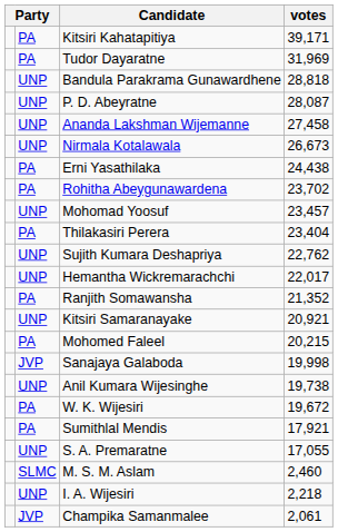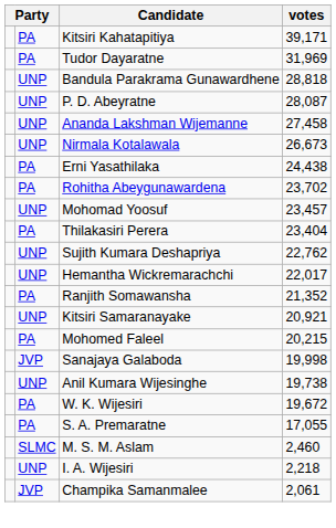 <table class="wikitable sortable mw-collapsible">
 <tr>
 <th colspan="2">Party</th>
 <th>Candidate</th>
 <th>votes</th>
 </tr>
 <tr>
 <td bgcolor=> </td>
 <td align=left><a href='#'>PA</a></td>
 <td>Kitsiri Kahatapitiya</td>
 <td>39,171</td>
 </tr>
 <tr>
 <td bgcolor=> </td>
 <td align=left><a href='#'>PA</a></td>
 <td>Tudor Dayaratne</td>
 <td>31,969</td>
 </tr>
 <tr>
 <td bgcolor=> </td>
 <td align=left><a href='#'>UNP</a></td>
 <td>Bandula Parakrama Gunawardhene</td>
 <td>28,818</td>
 </tr>
 <tr>
 <td bgcolor=> </td>
 <td align=left><a href='#'>UNP</a></td>
 <td>P. D. Abeyratne</td>
 <td>28,087</td>
 </tr>
 <tr>
 <td bgcolor=> </td>
 <td align=left><a href='#'>UNP</a></td>
 <td><a href='#'>Ananda Lakshman Wijemanne</a></td>
 <td>27,458</td>
 </tr>
 <tr>
 <td bgcolor=> </td>
 <td align=left><a href='#'>UNP</a></td>
 <td><a href='#'>Nirmala Kotalawala</a></td>
 <td>26,673</td>
 </tr>
 <tr>
 <td bgcolor=> </td>
 <td align=left><a href='#'>PA</a></td>
 <td>Erni Yasathilaka</td>
 <td>24,438</td>
 </tr>
 <tr>
 <td bgcolor=> </td>
 <td align=left><a href='#'>PA</a></td>
 <td><a href='#'>Rohitha Abeygunawardena</a></td>
 <td>23,702</td>
 </tr>
 <tr>
 <td bgcolor=> </td>
 <td align=left><a href='#'>UNP</a></td>
 <td>Mohomad Yoosuf</td>
 <td>23,457</td>
 </tr>
 <tr>
 <td bgcolor=> </td>
 <td align=left><a href='#'>PA</a></td>
 <td>Thilakasiri Perera</td>
 <td>23,404</td>
 </tr>
 <tr>
 <td bgcolor=> </td>
 <td align=left><a href='#'>UNP</a></td>
 <td>Sujith Kumara Deshapriya</td>
 <td>22,762</td>
 </tr>
 <tr>
 <td bgcolor=> </td>
 <td align=left><a href='#'>UNP</a></td>
 <td>Hemantha Wickremarachchi</td>
 <td>22,017</td>
 </tr>
 <tr>
 <td bgcolor=> </td>
 <td align=left><a href='#'>PA</a></td>
 <td>Ranjith Somawansha</td>
 <td>21,352</td>
 </tr>
 <tr>
 <td bgcolor=> </td>
 <td align=left><a href='#'>UNP</a></td>
 <td>Kitsiri Samaranayake</td>
 <td>20,921</td>
 </tr>
 <tr>
 <td bgcolor=> </td>
 <td align=left><a href='#'>PA</a></td>
 <td>Mohomed Faleel</td>
 <td>20,215</td>
 </tr>
 <tr>
 <td bgcolor=> </td>
 <td align=left><a href='#'>JVP</a></td>
 <td>Sanajaya Galaboda</td>
 <td>19,998</td>
 </tr>
 <tr>
 <td bgcolor=> </td>
 <td align=left><a href='#'>UNP</a></td>
 <td>Anil Kumara Wijesinghe</td>
 <td>19,738</td>
 </tr>
 <tr>
 <td bgcolor=> </td>
 <td align=left><a href='#'>PA</a></td>
 <td>W. K. Wijesiri</td>
 <td>19,672</td>
 </tr>
 <tr>
 <td bgcolor=> </td>
 <td align=left><a href='#'>PA</a></td>
-<td>Sumithlal Mendis</td>
-<td>17,921</td>
-</tr>
-<tr>
-<td bgcolor=> </td>
-<td align=left><a href='#'>UNP</a></td>
 <td>S. A. Premaratne</td>
 <td>17,055</td>
 </tr>
 <tr>
 <td bgcolor=> </td>
 <td align=left><a href='#'>SLMC</a></td>
 <td>M. S. M. Aslam</td>
 <td>2,460</td>
 </tr>
 <tr>
 <td bgcolor=> </td>
 <td align=left><a href='#'>UNP</a></td>
 <td>I. A. Wijesiri</td>
 <td>2,218</td>
 </tr>
 <tr>
 <td bgcolor=> </td>
 <td align=left><a href='#'>JVP</a></td>
 <td>Champika Samanmalee</td>
 <td>2,061</td>
 </tr>
 </table>
